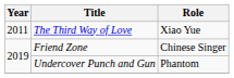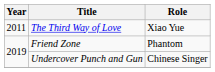 <table class="wikitable">
 <tr>
 <th>Year</th>
 <th>Title</th>
 <th>Role</th>
 </tr>
 <tr>
 <td rowspan=1>2011</td>
 <td><em><a href='#'>The Third Way of Love</a></em></td>
 <td>Xiao Yue</td>
 </tr>
 <tr>
 <td rowspan=2>2019</td>
 <td><em>Friend Zone</em></td>
-<td>Chinese Singer</td>
+<td>Phantom</td>
 </tr>
 <tr>
 <td><em>Undercover Punch and Gun</em></td>
-<td>Phantom</td>
+<td>Chinese Singer</td>
 </tr>
 <tr>
 </tr>
 </table>
